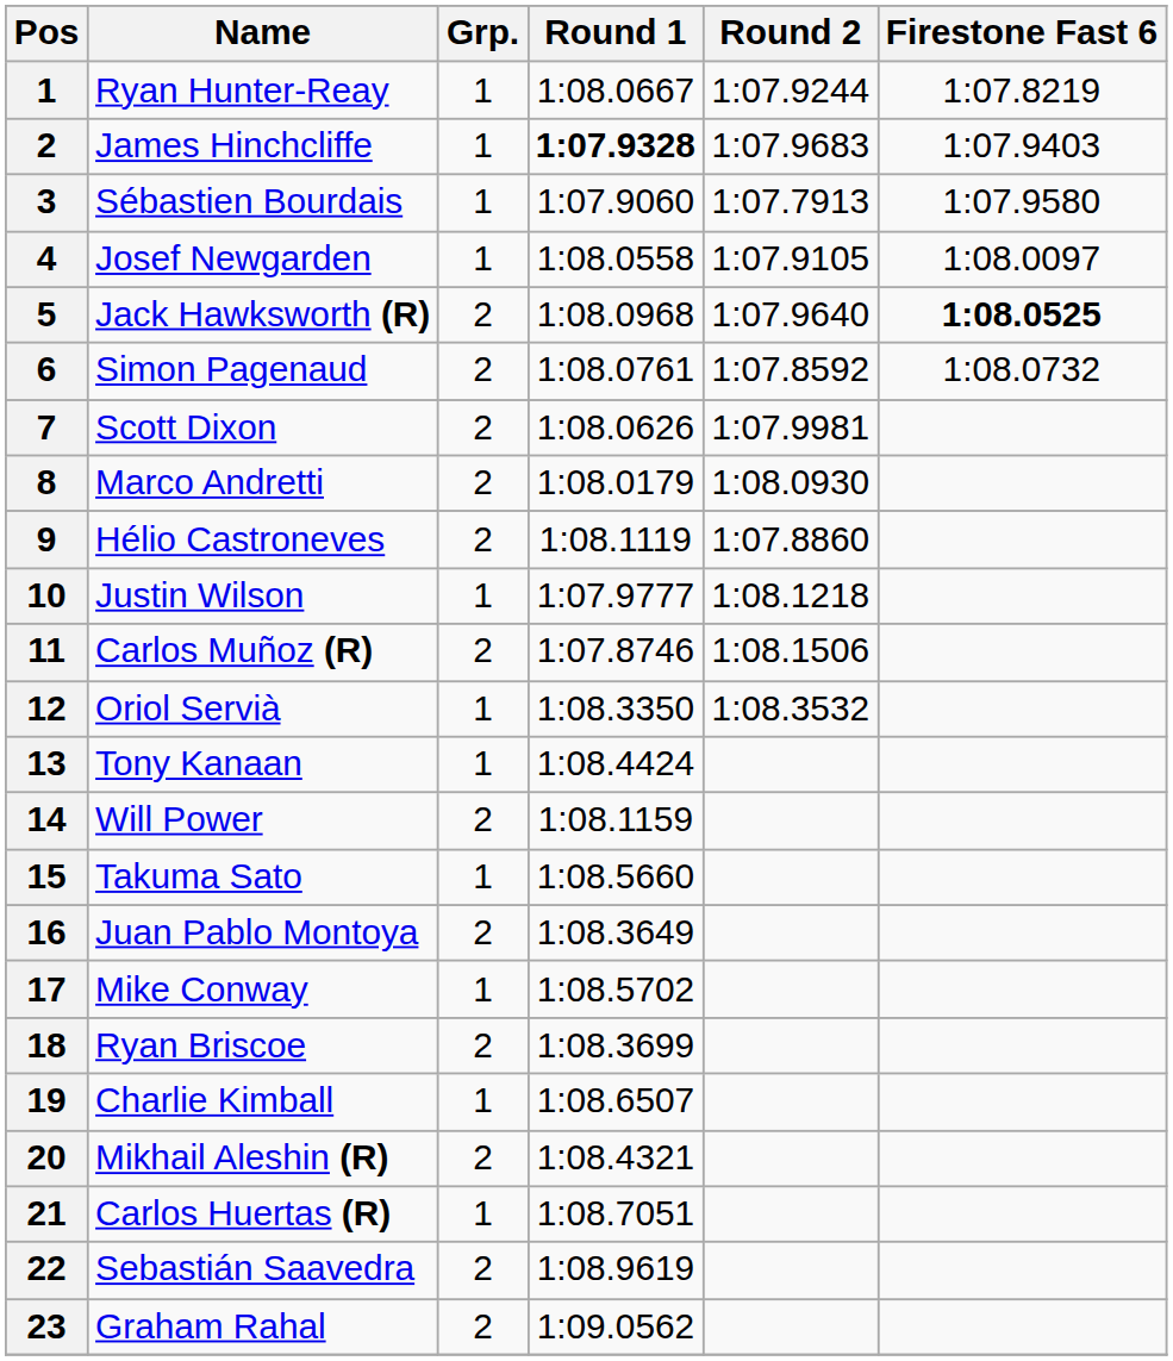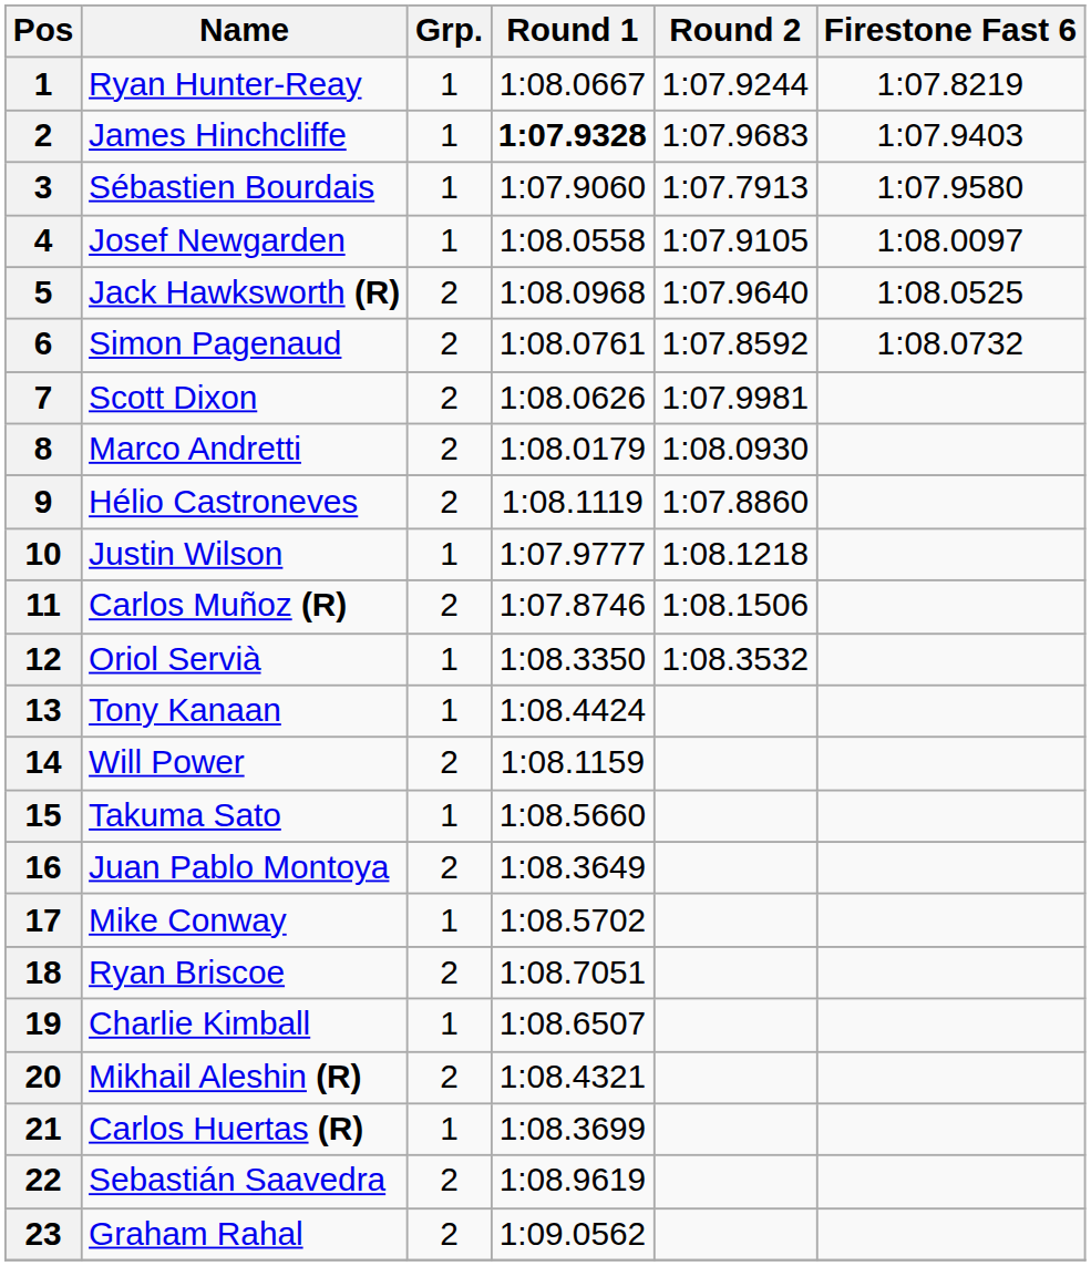 <table class="wikitable sortable" "style=fontsize=95%">
 <tr>
 <th>Pos</th>
 <th>Name</th>
 <th>Grp.</th>
 <th>Round 1</th>
 <th>Round 2</th>
 <th>Firestone Fast 6</th>
 </tr>
 <tr>
 <th scope="row">1</th>
 <td> <a href='#'>Ryan Hunter-Reay</a></td>
 <td style="text-align: center;">1</td>
 <td align="center">1:08.0667</td>
 <td align="center">1:07.9244</td>
 <td align="center">1:07.8219</td>
 </tr>
 <tr>
 <th scope="row">2</th>
 <td> <a href='#'>James Hinchcliffe</a></td>
 <td style="text-align: center;">1</td>
 <td align="center"><strong>1:07.9328</strong></td>
 <td align="center">1:07.9683</td>
 <td align="center">1:07.9403</td>
 </tr>
 <tr>
 <th scope="row">3</th>
 <td> <a href='#'>Sébastien Bourdais</a></td>
 <td style="text-align: center;">1</td>
 <td align="center">1:07.9060</td>
 <td align="center">1:07.7913</td>
 <td align="center">1:07.9580</td>
 </tr>
 <tr>
 <th scope="row">4</th>
 <td> <a href='#'>Josef Newgarden</a></td>
 <td style="text-align: center;">1</td>
 <td align="center">1:08.0558</td>
 <td align="center">1:07.9105</td>
 <td align="center">1:08.0097</td>
 </tr>
 <tr>
 <th scope="row">5</th>
 <td> <a href='#'>Jack Hawksworth</a> <strong>(R)</strong></td>
 <td style="text-align: center;">2</td>
 <td align="center">1:08.0968</td>
 <td align="center">1:07.9640</td>
-<td align="center"><strong>1:08.0525</strong></td>
+<td align="center">1:08.0525</td>
 </tr>
 <tr>
 <th scope="row">6</th>
 <td> <a href='#'>Simon Pagenaud</a></td>
 <td style="text-align: center;">2</td>
 <td align="center">1:08.0761</td>
 <td align="center">1:07.8592</td>
 <td align="center">1:08.0732</td>
 </tr>
 <tr>
 <th scope="row">7</th>
 <td> <a href='#'>Scott Dixon</a></td>
 <td style="text-align: center;">2</td>
 <td align="center">1:08.0626</td>
 <td align="center">1:07.9981</td>
 <td></td>
 </tr>
 <tr>
 <th scope="row">8</th>
 <td> <a href='#'>Marco Andretti</a></td>
 <td style="text-align: center;">2</td>
 <td align="center">1:08.0179</td>
 <td align="center">1:08.0930</td>
 <td></td>
 </tr>
 <tr>
 <th scope="row">9</th>
 <td> <a href='#'>Hélio Castroneves</a></td>
 <td style="text-align: center;">2</td>
 <td align="center">1:08.1119</td>
 <td align="center">1:07.8860</td>
 <td></td>
 </tr>
 <tr>
 <th scope="row">10</th>
 <td> <a href='#'>Justin Wilson</a></td>
 <td style="text-align: center;">1</td>
 <td align="center">1:07.9777</td>
 <td align="center">1:08.1218</td>
 <td></td>
 </tr>
 <tr>
 <th scope="row">11</th>
 <td> <a href='#'>Carlos Muñoz</a> <strong>(R)</strong></td>
 <td style="text-align: center;">2</td>
 <td align="center">1:07.8746</td>
 <td align="center">1:08.1506</td>
 <td></td>
 </tr>
 <tr>
 <th scope="row">12</th>
 <td> <a href='#'>Oriol Servià</a></td>
 <td style="text-align: center;">1</td>
 <td align="center">1:08.3350</td>
 <td align="center">1:08.3532</td>
 <td></td>
 </tr>
 <tr>
 <th scope="row">13</th>
 <td> <a href='#'>Tony Kanaan</a></td>
 <td style="text-align: center;">1</td>
 <td align="center">1:08.4424</td>
 <td></td>
 <td></td>
 </tr>
 <tr>
 <th scope="row">14</th>
 <td> <a href='#'>Will Power</a></td>
 <td style="text-align: center;">2</td>
 <td align="center">1:08.1159</td>
 <td></td>
 <td></td>
 </tr>
 <tr>
 <th scope="row">15</th>
 <td> <a href='#'>Takuma Sato</a></td>
 <td style="text-align: center;">1</td>
 <td align="center">1:08.5660</td>
 <td></td>
 <td></td>
 </tr>
 <tr>
 <th scope="row">16</th>
 <td> <a href='#'>Juan Pablo Montoya</a></td>
 <td style="text-align: center;">2</td>
 <td align="center">1:08.3649</td>
 <td></td>
 <td></td>
 </tr>
 <tr>
 <th scope="row">17</th>
 <td> <a href='#'>Mike Conway</a></td>
 <td style="text-align: center;">1</td>
 <td align="center">1:08.5702</td>
 <td></td>
 <td></td>
 </tr>
 <tr>
 <th scope="row">18</th>
 <td> <a href='#'>Ryan Briscoe</a></td>
 <td style="text-align: center;">2</td>
-<td align="center">1:08.3699</td>
+<td align="center">1:08.7051</td>
 <td></td>
 <td></td>
 </tr>
 <tr>
 <th scope="row">19</th>
 <td> <a href='#'>Charlie Kimball</a></td>
 <td style="text-align: center;">1</td>
 <td align="center">1:08.6507</td>
 <td></td>
 <td></td>
 </tr>
 <tr>
 <th scope="row">20</th>
 <td> <a href='#'>Mikhail Aleshin</a> <strong>(R)</strong></td>
 <td style="text-align: center;">2</td>
 <td align="center">1:08.4321</td>
 <td></td>
 <td></td>
 </tr>
 <tr>
 <th scope="row">21</th>
 <td> <a href='#'>Carlos Huertas</a> <strong>(R)</strong></td>
 <td style="text-align: center;">1</td>
-<td align="center">1:08.7051</td>
+<td align="center">1:08.3699</td>
 <td></td>
 <td></td>
 </tr>
 <tr>
 <th scope="row">22</th>
 <td> <a href='#'>Sebastián Saavedra</a></td>
 <td style="text-align: center;">2</td>
 <td align="center">1:08.9619</td>
 <td></td>
 <td></td>
 </tr>
 <tr>
 <th scope="row">23</th>
 <td> <a href='#'>Graham Rahal</a></td>
 <td style="text-align: center;">2</td>
 <td align="center">1:09.0562</td>
 <td></td>
 <td></td>
 </tr>
 <tr>
 </tr>
 </table>
